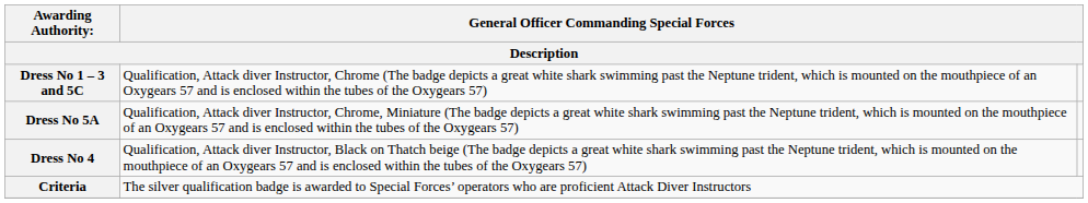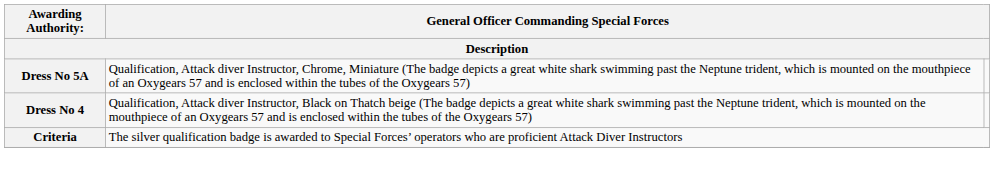 <table class=wikitable style="text-align: left;">
 <tr>
 <th><strong>Awarding Authority</strong>:</th>
 <th colspan="2">General Officer Commanding Special Forces</th>
 </tr>
 <tr>
 <th colspan="3">Description</th>
-</tr>
-<tr>
-<th>Dress No 1 – 3 and 5C</th>
-<td>Qualification, Attack diver Instructor, Chrome (The badge depicts a great white shark swimming past the Neptune trident, which is mounted on the mouthpiece of an Oxygears 57 and is enclosed within the tubes of the Oxygears 57)</td>
-<td></td>
 </tr>
 <tr>
 <th>Dress No 5A</th>
 <td>Qualification, Attack diver Instructor, Chrome, Miniature (The badge depicts a great white shark swimming past the Neptune trident, which is mounted on the mouthpiece of an Oxygears 57 and is enclosed within the tubes of the Oxygears 57)</td>
 <td></td>
 </tr>
 <tr>
 <th>Dress No 4</th>
 <td>Qualification, Attack diver Instructor, Black on Thatch beige (The badge depicts a great white shark swimming past the Neptune trident, which is mounted on the mouthpiece of an Oxygears 57 and is enclosed within the tubes of the Oxygears 57)</td>
 <td></td>
 </tr>
 <tr>
 <th>Criteria</th>
 <td colspan="2">The silver qualification badge is awarded to Special Forces’ operators who are proficient Attack Diver Instructors</td>
 </tr>
 <tr>
 </tr>
 </table>
